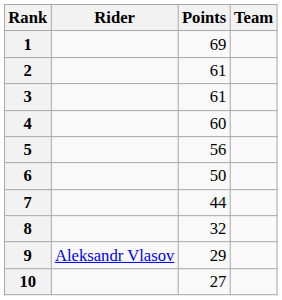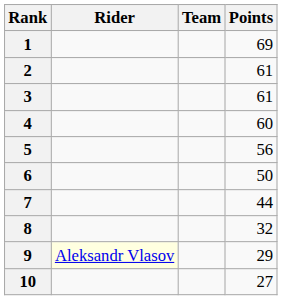 <table class="wikitable" margin-bottom:0;">
 <tr>
 <th scope="col">Rank</th>
 <th scope="col">Rider</th>
+<th scope="col">Team</th>
 <th scope="col">Points</th>
-<th scope="col">Team</th>
 </tr>
 <tr>
 <th scope="row">1</th>
 <td> </td>
+<td></td>
 <td align="right">69</td>
-<td></td>
 </tr>
 <tr>
 <th scope="row">2</th>
 <td></td>
+<td></td>
 <td align="right">61</td>
-<td></td>
 </tr>
 <tr>
 <th scope="row">3</th>
 <td> </td>
+<td></td>
 <td align="right">61</td>
-<td></td>
 </tr>
 <tr>
 <th scope="row">4</th>
 <td></td>
+<td></td>
 <td align="right">60</td>
-<td></td>
 </tr>
 <tr>
 <th scope="row">5</th>
 <td></td>
+<td></td>
 <td align="right">56</td>
-<td></td>
 </tr>
 <tr>
 <th scope="row">6</th>
 <td></td>
+<td></td>
 <td align="right">50</td>
-<td></td>
 </tr>
 <tr>
 <th scope="row">7</th>
 <td></td>
+<td></td>
 <td align="right">44</td>
-<td></td>
 </tr>
 <tr>
 <th scope="row">8</th>
 <td></td>
+<td></td>
 <td align="right">32</td>
-<td></td>
 </tr>
 <tr>
 <th scope="row">9</th>
-<td> <a href='#'>Aleksandr Vlasov</a></td>
+<td style="background: lightyellow;"> <a href='#'>Aleksandr Vlasov</a></td>
+<td></td>
 <td align="right">29</td>
-<td></td>
 </tr>
 <tr>
 <th scope="row">10</th>
 <td> </td>
+<td></td>
 <td align="right">27</td>
-<td></td>
 </tr>
 </table>
